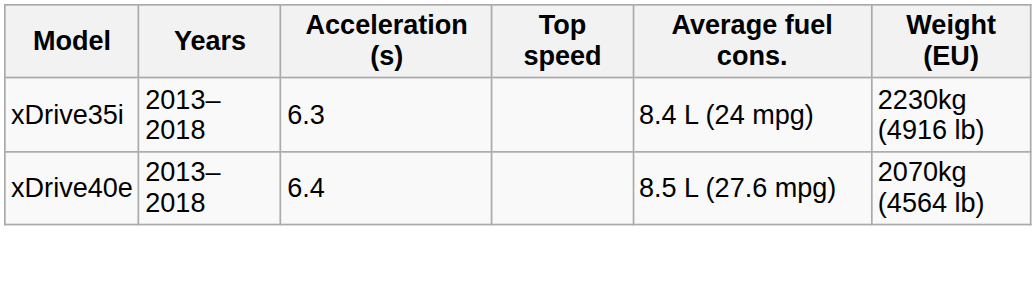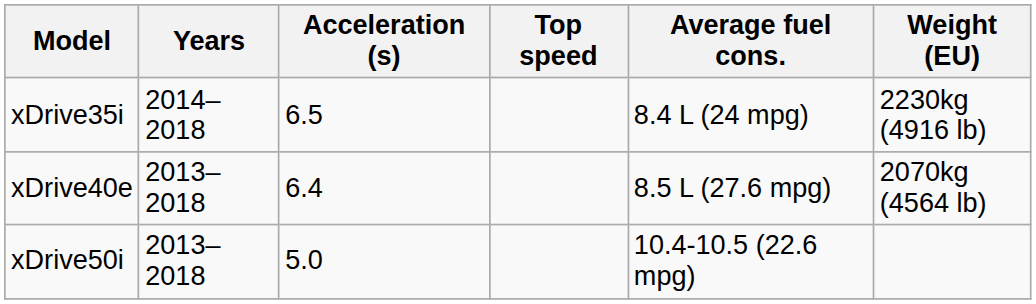 <table class="wikitable sortable collapsible">
 <tr>
 <th>Model</th>
 <th>Years</th>
 <th>Acceleration  (s)</th>
 <th>Top speed</th>
 <th>Average fuel cons.</th>
 <th>Weight (EU)</th>
 </tr>
 <tr>
 <td>xDrive35i</td>
-<td>2013–2018</td>
-<td>6.3</td>
+<td>2014–2018</td>
+<td>6.5</td>
 <td></td>
 <td>8.4 L (24 mpg)</td>
 <td>2230kg<br>(4916 lb)</td>
 </tr>
 <tr>
 <td>xDrive40e</td>
 <td>2013–2018</td>
 <td>6.4</td>
 <td></td>
 <td>8.5 L (27.6 mpg)</td>
 <td>2070kg<br>(4564 lb)</td>
 </tr>
+<tr>
+<td>xDrive50i</td>
+<td>2013–2018</td>
+<td>5.0</td>
+<td></td>
+<td>10.4-10.5 (22.6 mpg)</td>
+<td></td>
+</tr>
 </table>
